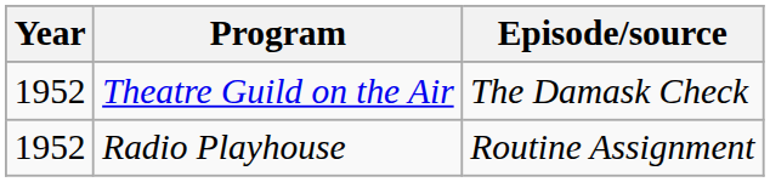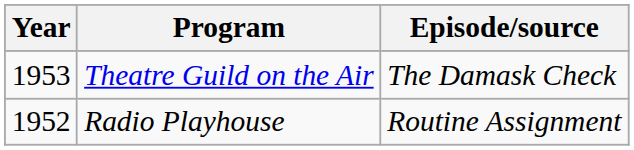 <table class="wikitable">
 <tr>
 <th>Year</th>
 <th>Program</th>
 <th>Episode/source</th>
 </tr>
 <tr>
-<td>1952</td>
+<td>1953</td>
 <td><em><a href='#'>Theatre Guild on the Air</a></em></td>
 <td><em>The Damask Check</em></td>
 </tr>
 <tr>
 <td>1952</td>
 <td><em>Radio Playhouse</em></td>
 <td><em>Routine Assignment</em></td>
 </tr>
 </table>
